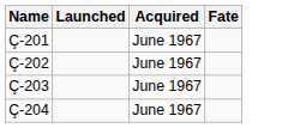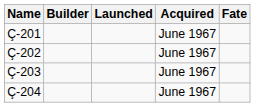 <table class="wikitable">
 <tr>
 <th>Name</th>
+<th>Builder</th>
 <th>Launched</th>
 <th>Acquired</th>
 <th>Fate</th>
 </tr>
 <tr>
 <td>Ç-201</td>
 <td></td>
+<td></td>
 <td>June 1967</td>
 <td></td>
 </tr>
 <tr>
 <td>Ç-202</td>
+<td></td>
 <td></td>
 <td>June 1967</td>
 <td></td>
 </tr>
 <tr>
 <td>Ç-203</td>
 <td></td>
+<td></td>
 <td>June 1967</td>
 <td></td>
 </tr>
 <tr>
 <td>Ç-204</td>
 <td></td>
+<td></td>
 <td>June 1967</td>
 <td></td>
 </tr>
 </table>
